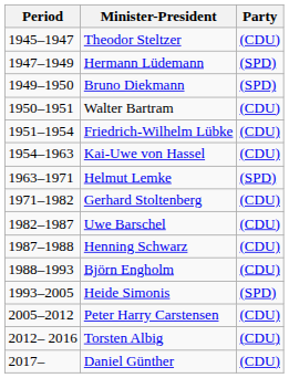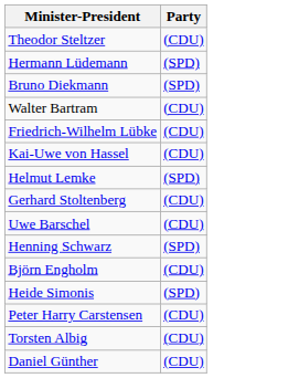 <table class="wikitable">
 <tr>
-<th>Period</th>
 <th>Minister-President</th>
 <th>Party</th>
 </tr>
 <tr>
-<td>1945–1947</td>
 <td><a href='#'>Theodor Steltzer</a></td>
 <td><a href='#'>(CDU)</a></td>
 </tr>
 <tr>
-<td>1947–1949</td>
 <td><a href='#'>Hermann Lüdemann</a></td>
 <td><a href='#'>(SPD)</a></td>
 </tr>
 <tr>
-<td>1949–1950</td>
 <td><a href='#'>Bruno Diekmann</a></td>
 <td><a href='#'>(SPD)</a></td>
 </tr>
 <tr>
-<td>1950–1951</td>
 <td>Walter Bartram</td>
 <td><a href='#'>(CDU)</a></td>
 </tr>
 <tr>
-<td>1951–1954</td>
 <td><a href='#'>Friedrich-Wilhelm Lübke</a></td>
 <td><a href='#'>(CDU)</a></td>
 </tr>
 <tr>
-<td>1954–1963</td>
 <td><a href='#'>Kai-Uwe von Hassel</a></td>
 <td><a href='#'>(CDU)</a></td>
 </tr>
 <tr>
-<td>1963–1971</td>
 <td><a href='#'>Helmut Lemke</a></td>
 <td><a href='#'>(SPD)</a></td>
 </tr>
 <tr>
-<td>1971–1982</td>
 <td><a href='#'>Gerhard Stoltenberg</a></td>
 <td><a href='#'>(CDU)</a></td>
 </tr>
 <tr>
-<td>1982–1987</td>
 <td><a href='#'>Uwe Barschel</a></td>
 <td><a href='#'>(CDU)</a></td>
 </tr>
 <tr>
-<td>1987–1988</td>
 <td><a href='#'>Henning Schwarz</a></td>
-<td><a href='#'>(CDU)</a></td>
+<td><a href='#'>(SPD)</a></td>
 </tr>
 <tr>
-<td>1988–1993</td>
 <td><a href='#'>Björn Engholm</a></td>
 <td><a href='#'>(CDU)</a></td>
 </tr>
 <tr>
-<td>1993–2005</td>
 <td><a href='#'>Heide Simonis</a></td>
 <td><a href='#'>(SPD)</a></td>
 </tr>
 <tr>
-<td>2005–2012</td>
 <td><a href='#'>Peter Harry Carstensen</a></td>
 <td><a href='#'>(CDU)</a></td>
 </tr>
 <tr>
-<td>2012– 2016</td>
 <td><a href='#'>Torsten Albig</a></td>
 <td><a href='#'>(CDU)</a></td>
 </tr>
 <tr>
-<td>2017–</td>
 <td><a href='#'>Daniel Günther</a></td>
 <td><a href='#'>(CDU)</a></td>
 </tr>
 </table>
